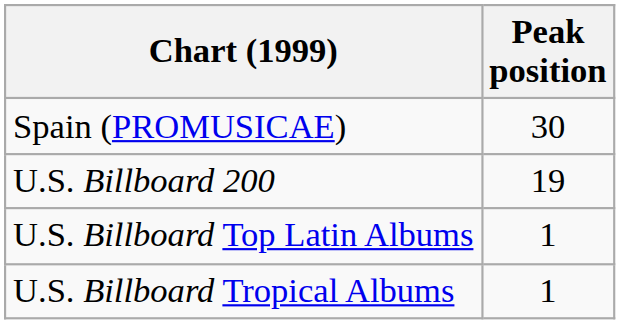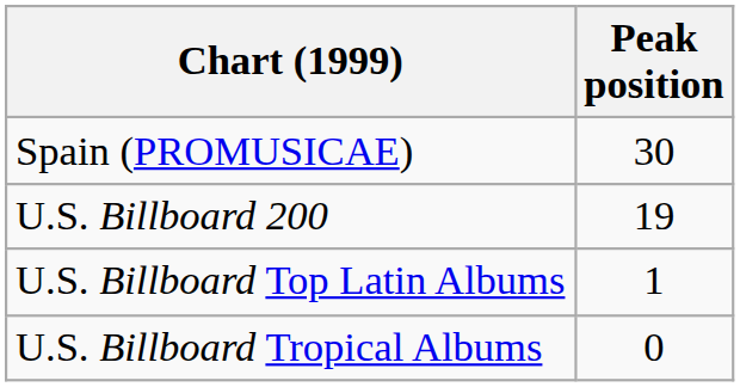 <table class="wikitable">
 <tr>
 <th align="left">Chart (1999)</th>
 <th align="left">Peak<br>position</th>
 </tr>
 <tr>
 <td align="left">Spain (<a href='#'>PROMUSICAE</a>)</td>
 <td style="text-align:center;">30</td>
 </tr>
 <tr>
 <td align="left">U.S. <em>Billboard 200</em></td>
 <td style="text-align:center;">19</td>
 </tr>
 <tr>
 <td align="left">U.S. <em>Billboard</em> <a href='#'>Top Latin Albums</a></td>
 <td style="text-align:center;">1</td>
 </tr>
 <tr>
 <td align="left">U.S. <em>Billboard</em> <a href='#'>Tropical Albums</a></td>
-<td style="text-align:center;">1</td>
+<td style="text-align:center;">0</td>
 </tr>
 </table>
